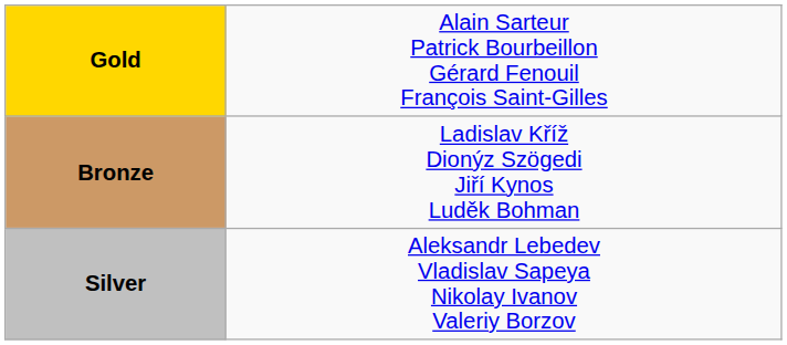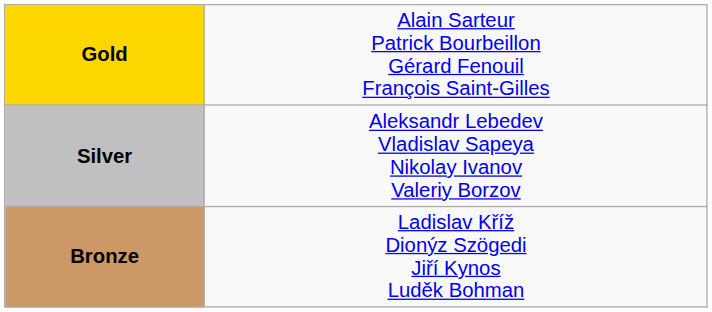 <table class="wikitable" style="text-align:center; " width="35%">
 <tr>
 <td bgcolor="gold"><strong>Gold</strong></td>
 <td><a href='#'>Alain Sarteur</a><br><a href='#'>Patrick Bourbeillon</a><br><a href='#'>Gérard Fenouil</a><br><a href='#'>François Saint-Gilles</a><br><small><em></em></small></td>
 </tr>
 <tr>
+<td bgcolor="silver"><strong>Silver</strong></td>
+<td><a href='#'>Aleksandr Lebedev</a><br><a href='#'>Vladislav Sapeya</a><br><a href='#'>Nikolay Ivanov</a><br><a href='#'>Valeriy Borzov</a><br><small><em></em></small></td>
+</tr>
+<tr>
 <td bgcolor="CC9966"><strong>Bronze</strong></td>
 <td><a href='#'>Ladislav Kříž</a><br><a href='#'>Dionýz Szögedi</a><br><a href='#'>Jiří Kynos</a><br><a href='#'>Luděk Bohman</a><br><small><em></em></small></td>
 </tr>
-<tr>
-<td bgcolor="silver"><strong>Silver</strong></td>
-<td><a href='#'>Aleksandr Lebedev</a><br><a href='#'>Vladislav Sapeya</a><br><a href='#'>Nikolay Ivanov</a><br><a href='#'>Valeriy Borzov</a><br><small><em></em></small></td>
-</tr>
 </table>
